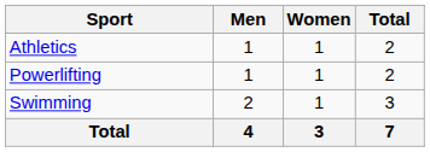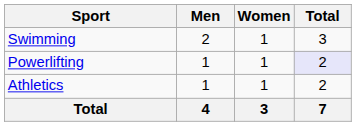 <table class="wikitable sortable" style="text-align:center;">
 <tr>
 <th width=180>Sport</th>
 <th width=55>Men</th>
 <th width=55>Women</th>
 <th width=55>Total</th>
 </tr>
 <tr>
-<td align=left><a href='#'>Athletics</a></td>
+<td align=left><a href='#'>Swimming</a></td>
+<td>2</td>
 <td>1</td>
-<td>1</td>
-<td>2</td>
+<td>3</td>
 </tr>
 <tr>
 <td align="left"><a href='#'>Powerlifting</a></td>
 <td>1</td>
 <td>1</td>
-<td>2</td>
+<td style="background: lavender;">2</td>
 </tr>
 <tr>
-<td align=left><a href='#'>Swimming</a></td>
+<td align=left><a href='#'>Athletics</a></td>
+<td>1</td>
+<td>1</td>
 <td>2</td>
-<td>1</td>
-<td>3</td>
 </tr>
 <tr class="sortbottom">
 <th>Total</th>
 <th>4</th>
 <th>3</th>
 <th>7</th>
 </tr>
 </table>
